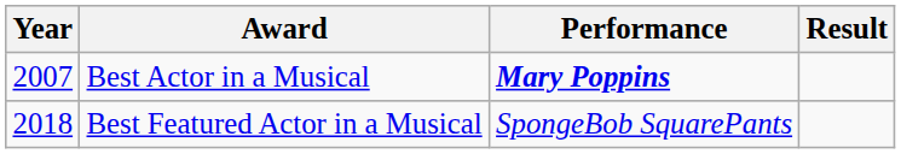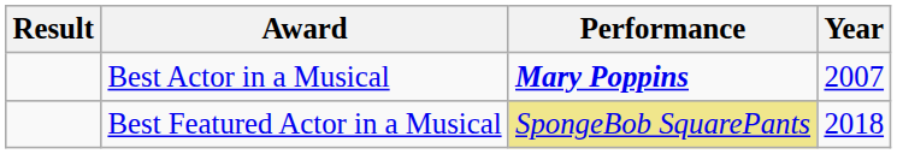 <table class="wikitable">
 <tr>
-<th>Year</th>
+<th>Result</th>
 <th>Award</th>
 <th>Performance</th>
-<th>Result</th>
+<th>Year</th>
 </tr>
 <tr>
-<td><a href='#'>2007</a></td>
+<td></td>
 <td><a href='#'>Best Actor in a Musical</a></td>
 <td><strong><em><a href='#'>Mary Poppins</a></em></strong></td>
-<td></td>
+<td><a href='#'>2007</a></td>
 </tr>
 <tr>
+<td></td>
+<td><a href='#'>Best Featured Actor in a Musical</a></td>
+<td style="background: khaki;"><em><a href='#'>SpongeBob SquarePants</a></em></td>
 <td><a href='#'>2018</a></td>
-<td><a href='#'>Best Featured Actor in a Musical</a></td>
-<td><em><a href='#'>SpongeBob SquarePants</a></em></td>
-<td></td>
 </tr>
 </table>
